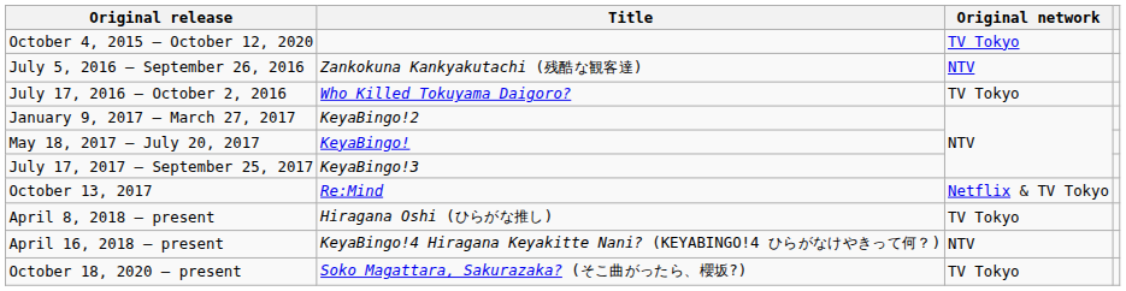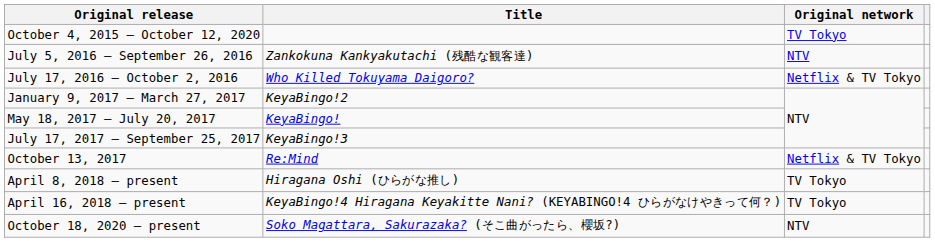 <table class="wikitable sortable">
 <tr>
 <th>Original release</th>
 <th>Title</th>
 <th>Original network</th>
 <th class="unsortable"></th>
 </tr>
 <tr>
 <td>October 4, 2015 – October 12, 2020</td>
 <td></td>
 <td><a href='#'>TV Tokyo</a></td>
 <td></td>
 </tr>
 <tr>
 <td>July 5, 2016 – September 26, 2016</td>
 <td><em>Zankokuna Kankyakutachi</em> (残酷な観客達)</td>
 <td><a href='#'>NTV</a></td>
 <td></td>
 </tr>
 <tr>
 <td>July 17, 2016 – October 2, 2016</td>
 <td><em><a href='#'>Who Killed Tokuyama Daigoro?</a></em> </td>
-<td>TV Tokyo</td>
+<td><a href='#'>Netflix</a> & TV Tokyo</td>
 <td></td>
 </tr>
 <tr>
 <td>January 9, 2017 – March 27, 2017</td>
 <td><em>KeyaBingo!2</em></td>
 <td rowspan="3">NTV</td>
 <td></td>
 </tr>
 <tr>
 <td>May 18, 2017 – July 20, 2017</td>
 <td><em><a href='#'>KeyaBingo!</a></em></td>
 <td></td>
 </tr>
 <tr>
 <td>July 17, 2017 – September 25, 2017</td>
 <td><em>KeyaBingo!3</em></td>
 <td></td>
 </tr>
 <tr>
 <td>October 13, 2017</td>
 <td><em><a href='#'>Re:Mind</a></em></td>
 <td><a href='#'>Netflix</a> & TV Tokyo</td>
 <td></td>
 </tr>
 <tr>
 <td>April 8, 2018 – present</td>
 <td><em>Hiragana Oshi</em> (ひらがな推し)</td>
 <td>TV Tokyo</td>
 <td></td>
 </tr>
 <tr>
 <td>April 16, 2018 – present</td>
 <td><em>KeyaBingo!4 Hiragana Keyakitte Nani?</em> (KEYABINGO!4 ひらがなけやきって何？)</td>
-<td>NTV</td>
+<td>TV Tokyo</td>
 <td></td>
 </tr>
 <tr>
 <td>October 18, 2020 – present</td>
 <td><em><a href='#'>Soko Magattara, Sakurazaka?</a></em> (そこ曲がったら、櫻坂?)</td>
-<td>TV Tokyo</td>
+<td>NTV</td>
 <td></td>
 </tr>
 </table>
